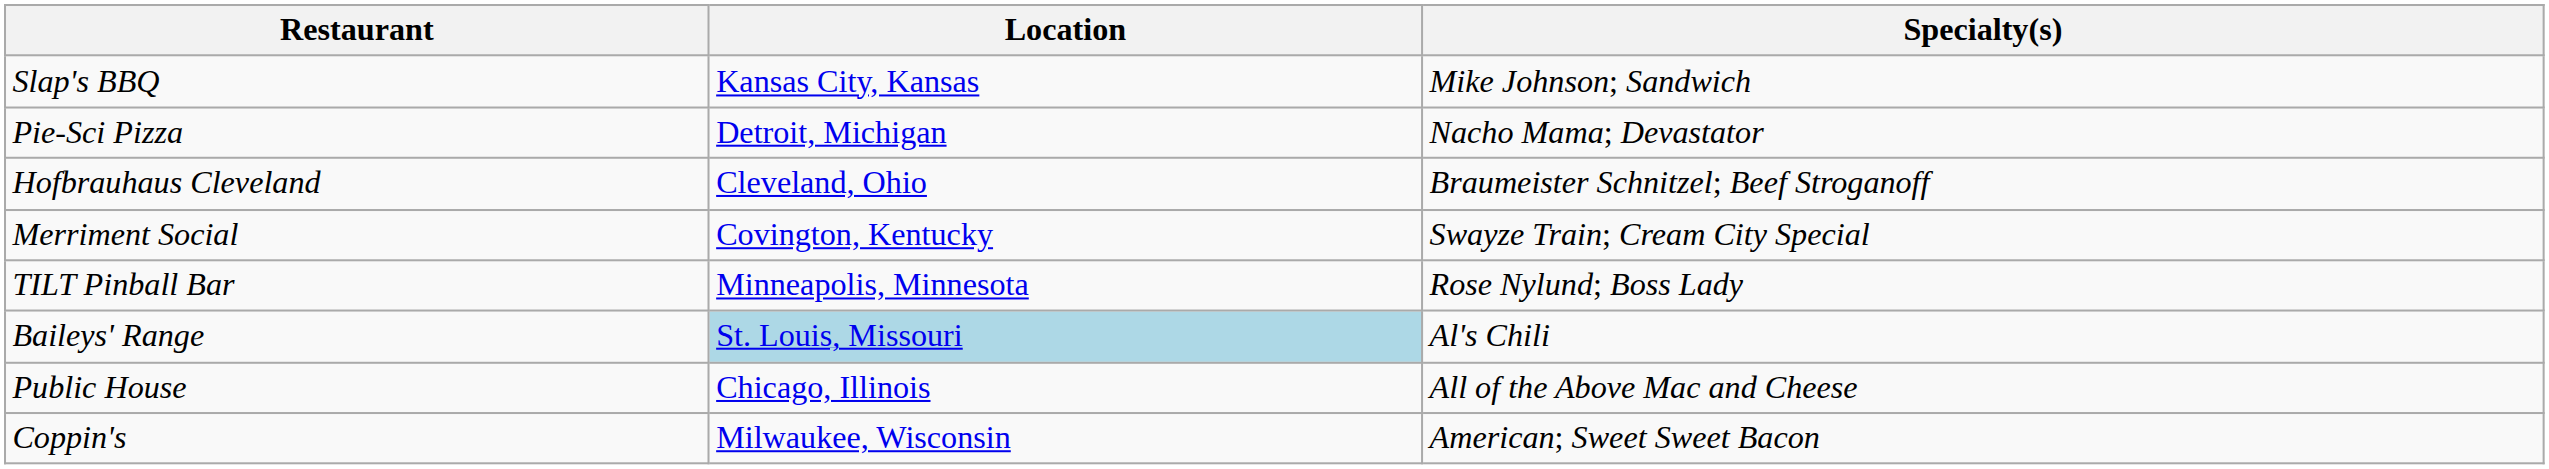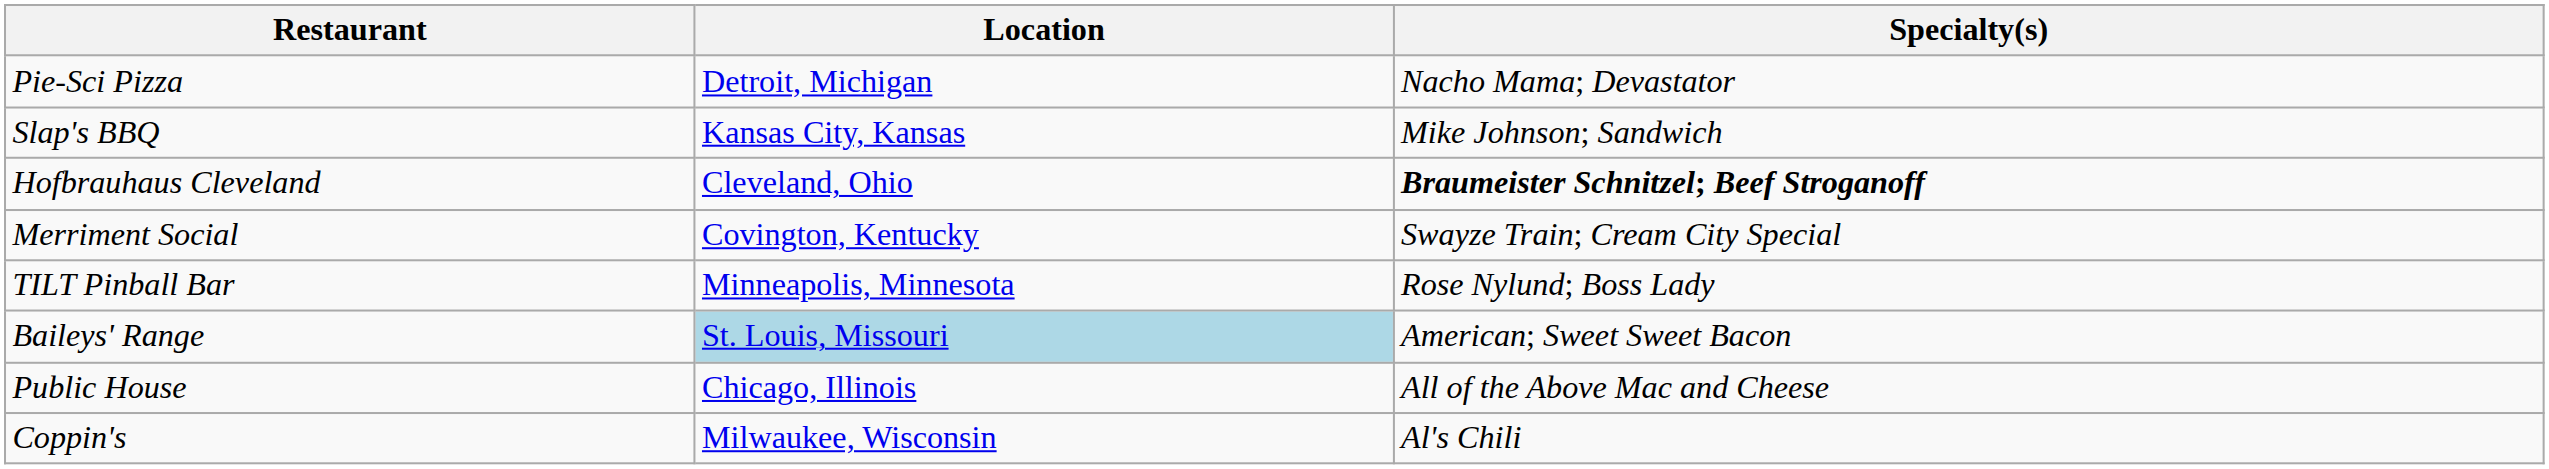 <table class="wikitable" style="width:100%;">
 <tr>
 <th>Restaurant</th>
 <th>Location</th>
 <th>Specialty(s)</th>
 </tr>
 <tr>
+<td><em>Pie-Sci Pizza</em></td>
+<td><a href='#'>Detroit, Michigan</a></td>
+<td><em>Nacho Mama</em>; <em>Devastator</em></td>
+</tr>
+<tr>
 <td><em>Slap's BBQ</em></td>
 <td><a href='#'>Kansas City, Kansas</a></td>
 <td><em>Mike Johnson</em>; <em>Sandwich</em></td>
 </tr>
 <tr>
-<td><em>Pie-Sci Pizza</em></td>
-<td><a href='#'>Detroit, Michigan</a></td>
-<td><em>Nacho Mama</em>; <em>Devastator</em></td>
-</tr>
-<tr>
 <td><em>Hofbrauhaus Cleveland</em></td>
 <td><a href='#'>Cleveland, Ohio</a></td>
-<td><em>Braumeister Schnitzel</em>; <em>Beef Stroganoff</em></td>
+<td><strong><em>Braumeister Schnitzel</em>; <em>Beef Stroganoff</em></strong></td>
 </tr>
 <tr>
 <td><em>Merriment Social</em></td>
 <td><a href='#'>Covington, Kentucky</a></td>
 <td><em>Swayze Train</em>; <em>Cream City Special</em></td>
 </tr>
 <tr>
 <td><em>TILT Pinball Bar</em></td>
 <td><a href='#'>Minneapolis, Minnesota</a></td>
 <td><em>Rose Nylund</em>; <em>Boss Lady</em></td>
 </tr>
 <tr>
 <td><em>Baileys' Range</em></td>
 <td style="background: lightblue;"><a href='#'>St. Louis, Missouri</a></td>
-<td><em>Al's Chili</em></td>
+<td><em>American</em>; <em>Sweet Sweet Bacon</em></td>
 </tr>
 <tr>
 <td><em>Public House</em></td>
 <td><a href='#'>Chicago, Illinois</a></td>
 <td><em>All of the Above Mac and Cheese</em></td>
 </tr>
 <tr>
 <td><em>Coppin's</em></td>
 <td><a href='#'>Milwaukee, Wisconsin</a></td>
-<td><em>American</em>; <em>Sweet Sweet Bacon</em></td>
+<td><em>Al's Chili</em></td>
 </tr>
 </table>
